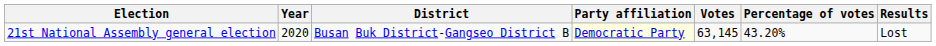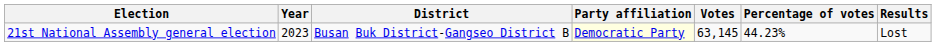 <table class="wikitable">
 <tr>
 <th>Election</th>
 <th>Year</th>
 <th>District</th>
 <th>Party affiliation</th>
 <th>Votes</th>
 <th>Percentage of votes</th>
 <th>Results</th>
 </tr>
 <tr>
 <td><a href='#'>21st National Assembly general election</a></td>
-<td>2020</td>
+<td>2023</td>
 <td><a href='#'>Busan</a> <a href='#'>Buk District</a>-<a href='#'>Gangseo District</a> B</td>
 <td style="background: lightyellow;"><a href='#'>Democratic Party</a></td>
 <td>63,145</td>
-<td>43.20%</td>
+<td>44.23%</td>
 <td>Lost</td>
 </tr>
 </table>
